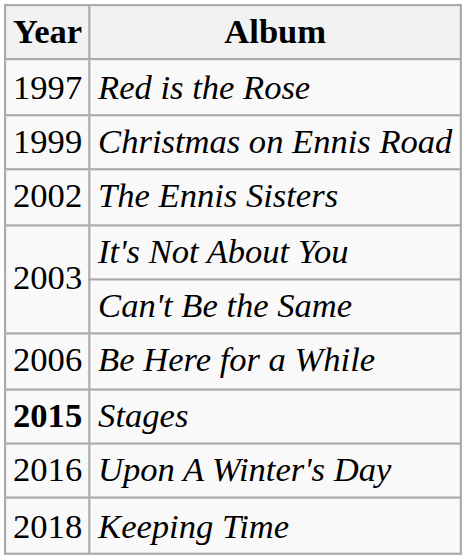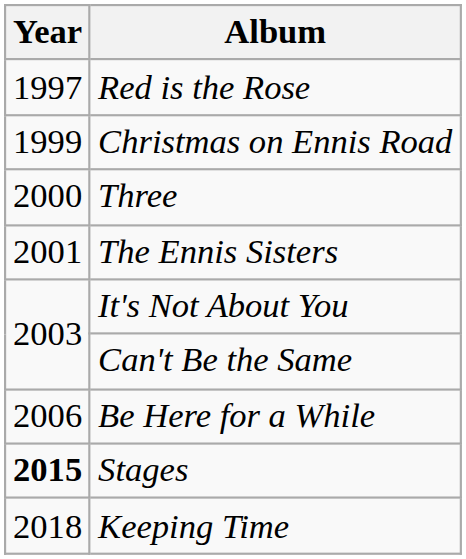 <table class="wikitable">
 <tr>
 <th>Year</th>
 <th>Album</th>
 </tr>
 <tr>
 <td>1997</td>
 <td><em>Red is the Rose</em></td>
 </tr>
 <tr>
 <td>1999</td>
 <td><em>Christmas on Ennis Road</em></td>
 </tr>
 <tr>
-<td>2002</td>
+<td>2000</td>
+<td><em>Three</em></td>
+</tr>
+<tr>
+<td>2001</td>
 <td><em>The Ennis Sisters</em></td>
 </tr>
 <tr>
 <td rowspan="2">2003</td>
 <td><em>It's Not About You</em></td>
 </tr>
 <tr>
 <td><em>Can't Be the Same</em></td>
 </tr>
 <tr>
 <td>2006</td>
 <td><em>Be Here for a While</em></td>
 </tr>
 <tr>
 <td><strong>2015</strong></td>
 <td><em>Stages</em></td>
 </tr>
 <tr>
-<td>2016</td>
-<td><em>Upon A Winter's Day</em></td>
-</tr>
-<tr>
 <td>2018</td>
 <td><em>Keeping Time</em></td>
 </tr>
 </table>
